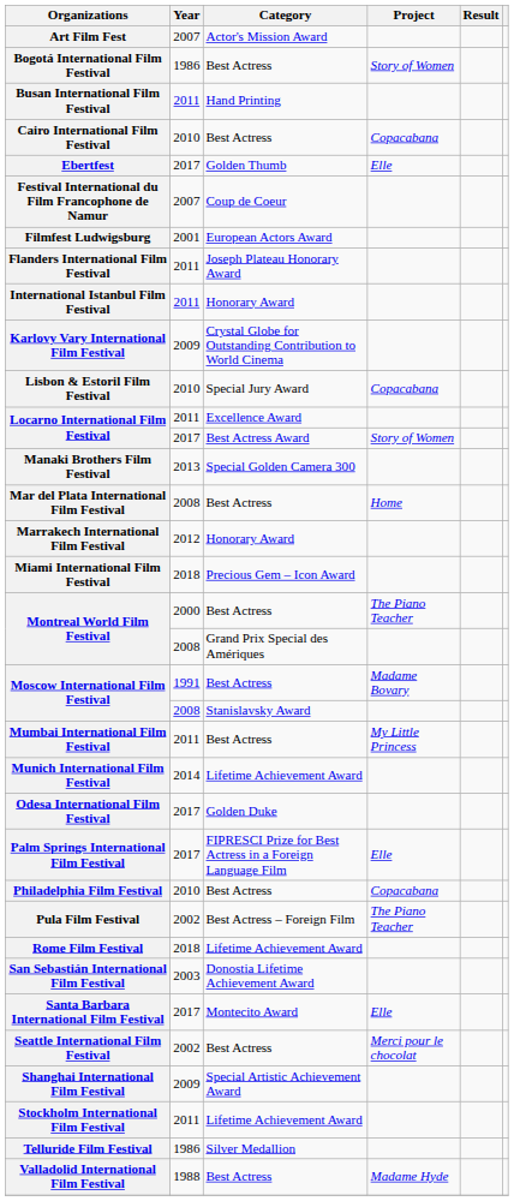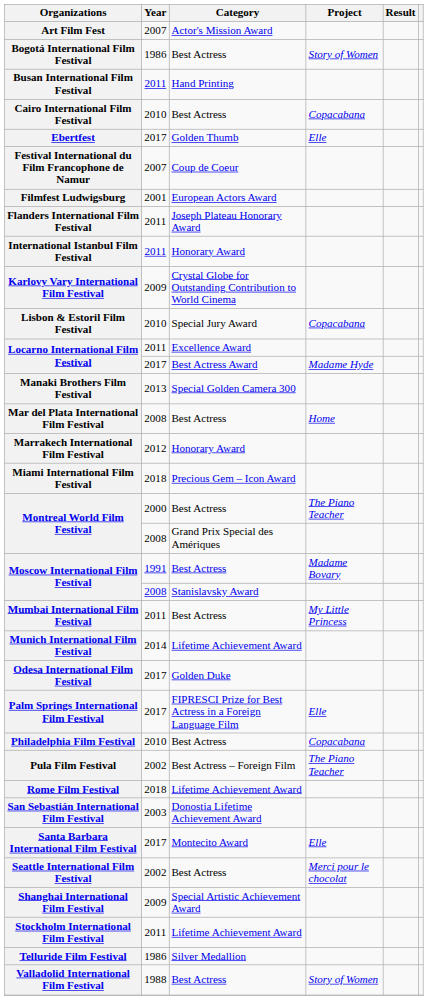 <table class= "wikitable plainrowheaders sortable">
 <tr>
 <th>Organizations</th>
 <th scope="col">Year</th>
 <th scope="col">Category</th>
 <th scope="col">Project</th>
 <th scope="col">Result</th>
 <th scope="col" class="unsortable"></th>
 </tr>
 <tr>
 <th scope="row" rowspan="1">Art Film Fest</th>
 <td style="text-align:center;">2007</td>
 <td><a href='#'>Actor's Mission Award</a></td>
 <td></td>
 <td></td>
 <td style="text-align:center;"></td>
 </tr>
 <tr>
 <th scope="row" rowspan="1">Bogotá International Film Festival</th>
 <td style="text-align:center;">1986</td>
 <td>Best Actress</td>
 <td><em><a href='#'>Story of Women</a></em></td>
 <td></td>
 <td style="text-align:center;"></td>
 </tr>
 <tr>
 <th scope="row" rowspan="1">Busan International Film Festival</th>
 <td style="text-align:center;"><a href='#'>2011</a></td>
 <td><a href='#'>Hand Printing</a></td>
 <td></td>
 <td></td>
 <td style="text-align:center;"></td>
 </tr>
 <tr>
 <th scope="row" rowspan="1">Cairo International Film Festival</th>
 <td style="text-align:center;">2010</td>
 <td>Best Actress</td>
 <td><em><a href='#'>Copacabana</a></em></td>
 <td></td>
 <td style="text-align:center;"></td>
 </tr>
 <tr>
 <th scope="row" rowspan="1"><a href='#'>Ebertfest</a></th>
 <td style="text-align:center;">2017</td>
 <td><a href='#'>Golden Thumb</a></td>
 <td><em><a href='#'>Elle</a></em></td>
 <td></td>
 <td style="text-align:center;"></td>
 </tr>
 <tr>
 <th scope="row" rowspan="1">Festival International du Film Francophone de Namur</th>
 <td style="text-align:center;">2007</td>
 <td><a href='#'>Coup de Coeur</a></td>
 <td></td>
 <td></td>
 <td style="text-align:center;"></td>
 </tr>
 <tr>
 <th scope="row" rowspan="1">Filmfest Ludwigsburg</th>
 <td style="text-align:center;">2001</td>
 <td><a href='#'>European Actors Award</a></td>
 <td></td>
 <td></td>
 <td style="text-align:center;"></td>
 </tr>
 <tr>
 <th scope="row" rowspan="1">Flanders International Film Festival</th>
 <td style="text-align:center;">2011</td>
 <td><a href='#'>Joseph Plateau Honorary Award</a></td>
 <td></td>
 <td></td>
 <td style="text-align:center;"></td>
 </tr>
 <tr>
 <th scope="row" rowspan="1">International Istanbul Film Festival</th>
 <td style="text-align:center;"><a href='#'>2011</a></td>
 <td><a href='#'>Honorary Award</a></td>
 <td></td>
 <td></td>
 <td style="text-align:center;"></td>
 </tr>
 <tr>
 <th scope="row" rowspan="1"><a href='#'>Karlovy Vary International Film Festival</a></th>
 <td style="text-align:center;">2009</td>
 <td><a href='#'>Crystal Globe for Outstanding Contribution to World Cinema</a></td>
 <td></td>
 <td></td>
 <td style="text-align:center;"></td>
 </tr>
 <tr>
 <th scope="row" rowspan="1">Lisbon & Estoril Film Festival</th>
 <td style="text-align:center;">2010</td>
 <td>Special Jury Award</td>
 <td><em><a href='#'>Copacabana</a></em></td>
 <td></td>
 <td style="text-align:center;"></td>
 </tr>
 <tr>
 <th scope="row" rowspan="2"><a href='#'>Locarno International Film Festival</a></th>
 <td style="text-align:center;">2011</td>
 <td><a href='#'>Excellence Award</a></td>
 <td></td>
 <td></td>
 <td style="text-align:center;"></td>
 </tr>
 <tr>
 <td style="text-align:center;">2017</td>
 <td><a href='#'>Best Actress Award</a></td>
-<td><em><a href='#'>Story of Women</a></em></td>
+<td><em><a href='#'>Madame Hyde</a></em></td>
 <td></td>
 <td style="text-align:center;"></td>
 </tr>
 <tr>
 <th scope="row" rowspan="1">Manaki Brothers Film Festival</th>
 <td style="text-align:center;">2013</td>
 <td><a href='#'>Special Golden Camera 300</a></td>
 <td></td>
 <td></td>
 <td style="text-align:center;"></td>
 </tr>
 <tr>
 <th scope="row" rowspan="1">Mar del Plata International Film Festival</th>
 <td style="text-align:center;">2008</td>
 <td>Best Actress</td>
 <td><em><a href='#'>Home</a></em></td>
 <td></td>
 <td style="text-align:center;"></td>
 </tr>
 <tr>
 <th scope="row" rowspan="1">Marrakech International Film Festival</th>
 <td style="text-align:center;">2012</td>
 <td><a href='#'>Honorary Award</a></td>
 <td></td>
 <td></td>
 <td style="text-align:center;"></td>
 </tr>
 <tr>
 <th scope="row" rowspan="1">Miami International Film Festival</th>
 <td style="text-align:center;">2018</td>
 <td><a href='#'>Precious Gem – Icon Award</a></td>
 <td></td>
 <td></td>
 <td style="text-align:center;"></td>
 </tr>
 <tr>
 <th scope="row" rowspan="2"><a href='#'>Montreal World Film Festival</a></th>
 <td style="text-align:center;">2000</td>
 <td>Best Actress</td>
 <td><em><a href='#'>The Piano Teacher</a></em></td>
 <td></td>
 <td style="text-align:center;"></td>
 </tr>
 <tr>
 <td style="text-align:center;">2008</td>
 <td>Grand Prix Special des Amériques</td>
 <td></td>
 <td></td>
 <td style="text-align:center;"></td>
 </tr>
 <tr>
 <th scope="row" rowspan="2"><a href='#'>Moscow International Film Festival</a></th>
 <td style="text-align:center;"><a href='#'>1991</a></td>
 <td><a href='#'>Best Actress</a></td>
 <td><em><a href='#'>Madame Bovary</a></em></td>
 <td></td>
 <td style="text-align:center;"></td>
 </tr>
 <tr>
 <td style="text-align:center;"><a href='#'>2008</a></td>
 <td><a href='#'>Stanislavsky Award</a></td>
 <td></td>
 <td></td>
 <td style="text-align:center;"></td>
 </tr>
 <tr>
 <th scope="row" rowspan="1"><a href='#'>Mumbai International Film Festival</a></th>
 <td style="text-align:center;">2011</td>
 <td>Best Actress</td>
 <td><em><a href='#'>My Little Princess</a></em></td>
 <td></td>
 <td style="text-align:center;"></td>
 </tr>
 <tr>
 <th scope="row" rowspan="1"><a href='#'>Munich International Film Festival</a></th>
 <td style="text-align:center;">2014</td>
 <td><a href='#'>Lifetime Achievement Award</a></td>
 <td></td>
 <td></td>
 <td style="text-align:center;"></td>
 </tr>
 <tr>
 <th scope="row" rowspan="1"><a href='#'>Odesa International Film Festival</a></th>
 <td style="text-align:center;">2017</td>
 <td><a href='#'>Golden Duke</a></td>
 <td></td>
 <td></td>
 <td style="text-align:center;"></td>
 </tr>
 <tr>
 <th scope="row" rowspan="1"><a href='#'>Palm Springs International Film Festival</a></th>
 <td style="text-align:center;">2017</td>
 <td><a href='#'>FIPRESCI Prize for Best Actress in a Foreign Language Film</a></td>
 <td><em><a href='#'>Elle</a></em></td>
 <td></td>
 <td style="text-align:center;"></td>
 </tr>
 <tr>
 <th scope="row" rowspan="1"><a href='#'>Philadelphia Film Festival</a></th>
 <td style="text-align:center;">2010</td>
 <td>Best Actress</td>
 <td><em><a href='#'>Copacabana</a></em></td>
 <td></td>
 <td style="text-align:center;"></td>
 </tr>
 <tr>
 <th scope="row" rowspan="1">Pula Film Festival</th>
 <td style="text-align:center;">2002</td>
 <td>Best Actress – Foreign Film</td>
 <td><em><a href='#'>The Piano Teacher</a></em></td>
 <td></td>
 <td style="text-align:center;"></td>
 </tr>
 <tr>
 <th scope="row" rowspan="1"><a href='#'>Rome Film Festival</a></th>
 <td style="text-align:center;">2018</td>
 <td><a href='#'>Lifetime Achievement Award</a></td>
 <td></td>
 <td></td>
 <td style="text-align:center;"></td>
 </tr>
 <tr>
 <th scope="row" rowspan="1"><a href='#'>San Sebastián International Film Festival</a></th>
 <td style="text-align:center;">2003</td>
 <td><a href='#'>Donostia Lifetime Achievement Award</a></td>
 <td></td>
 <td></td>
 <td style="text-align:center;"></td>
 </tr>
 <tr>
 <th scope="row" rowspan="1"><a href='#'>Santa Barbara International Film Festival</a></th>
 <td style="text-align:center;">2017</td>
 <td><a href='#'>Montecito Award</a></td>
 <td><em><a href='#'>Elle</a></em></td>
 <td></td>
 <td style="text-align:center;"></td>
 </tr>
 <tr>
 <th scope="row" rowspan="1"><a href='#'>Seattle International Film Festival</a></th>
 <td style="text-align:center;">2002</td>
 <td>Best Actress</td>
 <td><em><a href='#'>Merci pour le chocolat</a></em></td>
 <td></td>
 <td style="text-align:center;"></td>
 </tr>
 <tr>
 <th scope="row" rowspan="1"><a href='#'>Shanghai International Film Festival</a></th>
 <td style="text-align:center;">2009</td>
 <td><a href='#'>Special Artistic Achievement Award</a></td>
 <td></td>
 <td></td>
 <td style="text-align:center;"></td>
 </tr>
 <tr>
 <th scope="row" rowspan="1"><a href='#'>Stockholm International Film Festival</a></th>
 <td style="text-align:center;">2011</td>
 <td><a href='#'>Lifetime Achievement Award</a></td>
 <td></td>
 <td></td>
 <td style="text-align:center;"></td>
 </tr>
 <tr>
 <th scope="row" rowspan="1"><a href='#'>Telluride Film Festival</a></th>
 <td style="text-align:center;">1986</td>
 <td><a href='#'>Silver Medallion</a></td>
 <td></td>
 <td></td>
 <td style="text-align:center;"></td>
 </tr>
 <tr>
 <th scope="row" rowspan="1"><a href='#'>Valladolid International Film Festival</a></th>
 <td style="text-align:center;">1988</td>
 <td><a href='#'>Best Actress</a></td>
-<td><em><a href='#'>Madame Hyde</a></em></td>
+<td><em><a href='#'>Story of Women</a></em></td>
 <td></td>
 <td style="text-align:center;"></td>
 </tr>
 <tr>
 </tr>
 </table>
